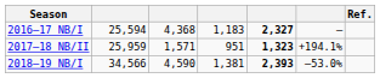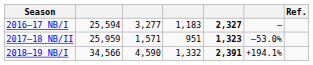 <table class="wikitable" style="text-align:right">
 <tr>
 <th>Season</th>
 <th width=65></th>
 <th width=55></th>
 <th width=55></th>
 <th width=55></th>
 <th width=55></th>
 <th align=center>Ref.</th>
 </tr>
 <tr>
 <td align=left><a href='#'>2016–17 NB/I</a></td>
 <td>25,594</td>
-<td>4,368</td>
+<td>3,277</td>
 <td>1,183</td>
 <td><strong>2,327</strong></td>
 <td>—</td>
 <td></td>
 </tr>
 <tr>
 <td align=left><a href='#'>2017–18 NB/II</a></td>
 <td>25,959</td>
 <td>1,571</td>
 <td>951</td>
 <td><strong>1,323</strong></td>
-<td>+194.1%</td>
+<td>–53.0%</td>
 <td></td>
 </tr>
 <tr>
 <td align=left><a href='#'>2018–19 NB/I</a></td>
 <td>34,566</td>
 <td>4,590</td>
-<td>1,381</td>
-<td><strong>2,393</strong></td>
-<td>–53.0%</td>
+<td>1,332</td>
+<td><strong>2,391</strong></td>
+<td>+194.1%</td>
 <td></td>
 </tr>
 </table>
